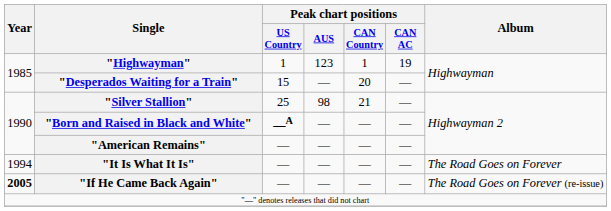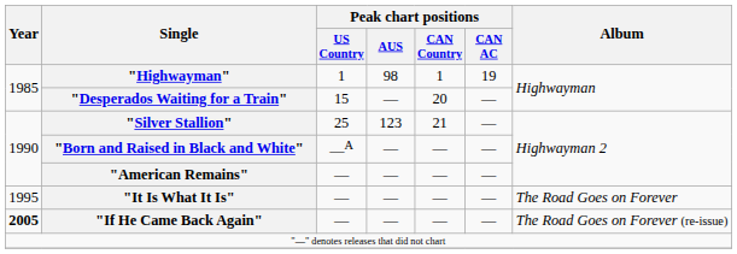 <table class="wikitable plainrowheaders" style="text-align:center;">
 <tr>
 <th rowspan="2">Year</th>
 <th rowspan="2" style="width:18em;">Single</th>
 <th colspan="4">Peak chart positions</th>
 <th rowspan="2">Album</th>
 </tr>
 <tr style="font-size:smaller;">
 <th width="45"><a href='#'>US Country</a><br></th>
 <th width="45"><a href='#'>AUS</a></th>
 <th width="45"><a href='#'>CAN Country</a><br></th>
 <th width="45"><a href='#'>CAN AC</a><br></th>
 </tr>
 <tr>
 <td rowspan="2">1985</td>
 <th scope="row">"<a href='#'>Highwayman</a>"</th>
 <td>1</td>
-<td>123</td>
+<td>98</td>
 <td>1</td>
 <td>19</td>
 <td align="left" rowspan="2"><em>Highwayman</em></td>
 </tr>
 <tr>
 <th scope="row">"<a href='#'>Desperados Waiting for a Train</a>"</th>
 <td>15</td>
 <td>—</td>
 <td>20</td>
 <td>—</td>
 </tr>
 <tr>
 <td rowspan="3">1990</td>
 <th scope="row">"<a href='#'>Silver Stallion</a>"</th>
 <td>25</td>
-<td>98</td>
+<td>123</td>
 <td>21</td>
 <td>—</td>
 <td align="left" rowspan="3"><em>Highwayman 2</em></td>
 </tr>
 <tr>
 <th scope="row">"<a href='#'>Born and Raised in Black and White</a>"</th>
-<td><strong>—<sup>A</sup></strong></td>
+<td>—<sup>A</sup></td>
 <td>—</td>
 <td>—</td>
 <td>—</td>
 </tr>
 <tr>
 <th scope="row">"American Remains"</th>
 <td>—</td>
 <td>—</td>
 <td>—</td>
 <td>—</td>
 </tr>
 <tr>
-<td>1994</td>
+<td>1995</td>
 <th scope="row">"It Is What It Is"</th>
 <td>—</td>
 <td>—</td>
 <td>—</td>
 <td>—</td>
 <td align="left"><em>The Road Goes on Forever</em></td>
 </tr>
 <tr>
 <td><strong>2005</strong></td>
 <th scope="row">"If He Came Back Again"</th>
 <td>—</td>
 <td>—</td>
 <td>—</td>
 <td>—</td>
 <td align="left"><em>The Road Goes on Forever</em> <small>(re-issue)</small></td>
 </tr>
 <tr>
 <td colspan="7" style="font-size:8pt">"—" denotes releases that did not chart</td>
 </tr>
 <tr>
 </tr>
 </table>
